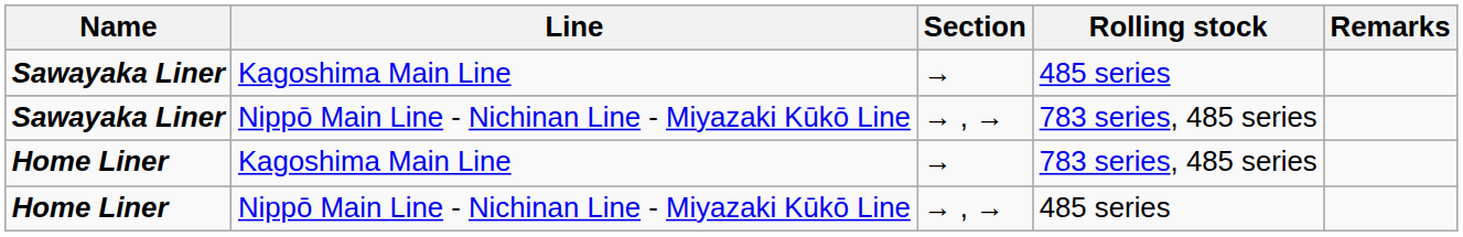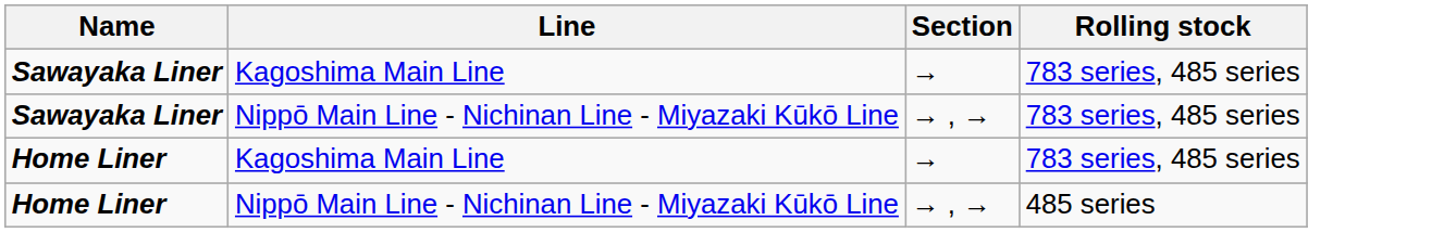 <table class="wikitable">
 <tr>
 <th>Name</th>
 <th>Line</th>
 <th>Section</th>
 <th>Rolling stock</th>
-<th>Remarks</th>
 </tr>
 <tr>
 <td><strong><em>Sawayaka Liner</em></strong></td>
 <td><a href='#'>Kagoshima Main Line</a></td>
 <td> → </td>
-<td><a href='#'>485 series</a></td>
-<td></td>
+<td><a href='#'>783 series</a>, 485 series</td>
 </tr>
 <tr>
 <td><strong><em>Sawayaka Liner</em></strong></td>
 <td><a href='#'>Nippō Main Line</a> - <a href='#'>Nichinan Line</a> - <a href='#'>Miyazaki Kūkō Line</a></td>
 <td> → ,  → </td>
 <td><a href='#'>783 series</a>, 485 series</td>
-<td></td>
 </tr>
 <tr>
 <td><strong><em>Home Liner</em></strong></td>
 <td><a href='#'>Kagoshima Main Line</a></td>
 <td> → </td>
 <td><a href='#'>783 series</a>, 485 series</td>
-<td></td>
 </tr>
 <tr>
 <td><strong><em>Home Liner</em></strong></td>
 <td><a href='#'>Nippō Main Line</a> - <a href='#'>Nichinan Line</a> - <a href='#'>Miyazaki Kūkō Line</a></td>
 <td> → ,  → </td>
 <td>485 series</td>
-<td></td>
 </tr>
 </table>
